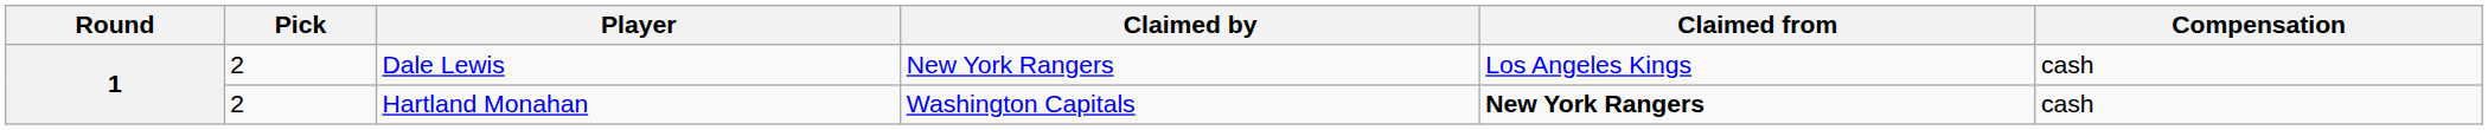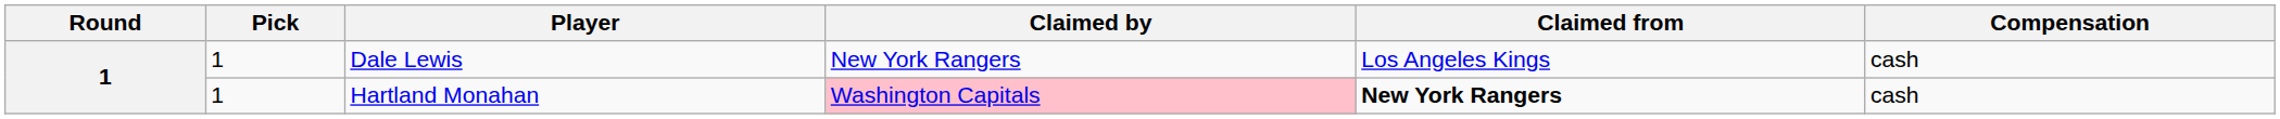 <table class="wikitable" style="width: 100%">
 <tr>
 <th scope="col">Round</th>
 <th scope="col">Pick</th>
 <th scope="col">Player</th>
 <th scope="col">Claimed by</th>
 <th scope="col">Claimed from</th>
 <th scope="col">Compensation</th>
 </tr>
 <tr>
 <th scope="row" rowspan="2">1</th>
-<td>2</td>
+<td>1</td>
 <td><a href='#'>Dale Lewis</a></td>
 <td><a href='#'>New York Rangers</a></td>
 <td><a href='#'>Los Angeles Kings</a></td>
 <td>cash</td>
 </tr>
 <tr>
-<td>2</td>
+<td>1</td>
 <td><a href='#'>Hartland Monahan</a></td>
-<td><a href='#'>Washington Capitals</a></td>
+<td style="background: pink;"><a href='#'>Washington Capitals</a></td>
 <td><strong>New York Rangers</strong></td>
 <td>cash</td>
 </tr>
 </table>
